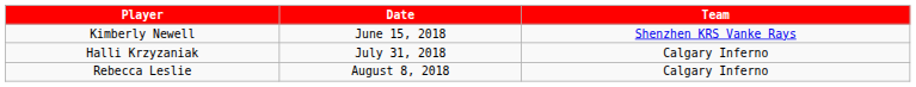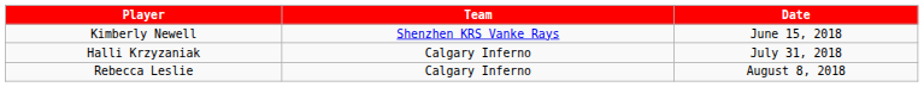 <table class="wikitable" style="width:80%;">
 <tr style="text-align:center; background:red; color:#fff;">
 <td><strong>Player</strong></td>
+<td><strong>Team</strong></td>
 <td><strong>Date</strong></td>
-<td><strong>Team</strong></td>
 </tr>
 <tr style="text-align:center;" bgcolor="">
 <td>Kimberly Newell</td>
+<td><a href='#'>Shenzhen KRS Vanke Rays</a></td>
 <td>June 15, 2018</td>
-<td><a href='#'>Shenzhen KRS Vanke Rays</a></td>
 </tr>
 <tr style="text-align:center;" bgcolor="">
 <td>Halli Krzyzaniak</td>
+<td>Calgary Inferno</td>
 <td>July 31, 2018</td>
-<td>Calgary Inferno</td>
 </tr>
 <tr style="text-align:center;" bgcolor="">
 <td>Rebecca Leslie</td>
+<td>Calgary Inferno</td>
 <td>August 8, 2018</td>
-<td>Calgary Inferno</td>
 </tr>
 </table>
